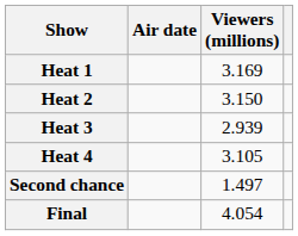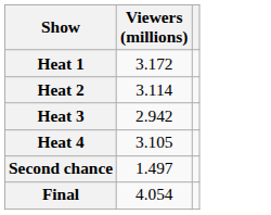 <table class="wikitable plainrowheaders sortable" style="text-align:center">
 <tr>
 <th scope="col" class="unsortable">Show</th>
-<th scope="col">Air date</th>
 <th scope="col">Viewers<br>(millions)</th>
 <th scope="col" class="unsortable"></th>
 </tr>
 <tr>
 <th scope="row">Heat 1</th>
-<td></td>
-<td>3.169</td>
+<td>3.172</td>
 <td></td>
 </tr>
 <tr>
 <th scope="row">Heat 2</th>
-<td></td>
-<td>3.150</td>
+<td>3.114</td>
 <td></td>
 </tr>
 <tr>
 <th scope="row">Heat 3</th>
-<td></td>
-<td>2.939</td>
+<td>2.942</td>
 <td></td>
 </tr>
 <tr>
 <th scope="row">Heat 4</th>
-<td></td>
 <td>3.105</td>
 <td></td>
 </tr>
 <tr>
 <th scope="row">Second chance</th>
-<td></td>
 <td>1.497</td>
 <td></td>
 </tr>
 <tr>
 <th scope="row">Final</th>
-<td></td>
 <td>4.054</td>
 <td></td>
 </tr>
 </table>
